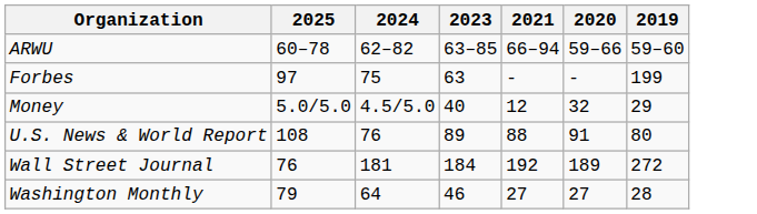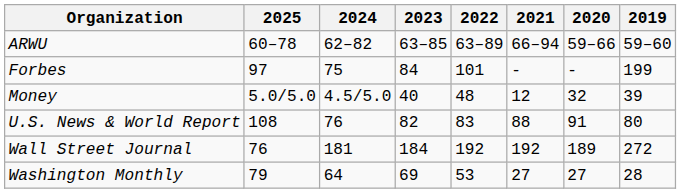 <table class="wikitable sortable">
 <tr>
 <th>Organization</th>
 <th>2025</th>
 <th>2024</th>
 <th>2023</th>
+<th>2022</th>
 <th>2021</th>
 <th>2020</th>
 <th>2019</th>
 </tr>
 <tr>
 <td><em>ARWU</em></td>
 <td>60–78</td>
 <td>62–82</td>
 <td>63–85</td>
+<td>63–89</td>
 <td>66–94</td>
 <td>59–66</td>
 <td>59–60</td>
 </tr>
 <tr>
 <td><em>Forbes</em></td>
 <td>97</td>
 <td>75</td>
-<td>63</td>
+<td>84</td>
+<td>101</td>
 <td>-</td>
 <td>-</td>
 <td>199</td>
 </tr>
 <tr>
 <td><em>Money</em></td>
 <td>5.0/5.0</td>
 <td>4.5/5.0</td>
 <td>40</td>
+<td>48</td>
 <td>12</td>
 <td>32</td>
-<td>29</td>
+<td>39</td>
 </tr>
 <tr>
 <td><em>U.S. News & World Report</em></td>
 <td>108</td>
 <td>76</td>
-<td>89</td>
+<td>82</td>
+<td>83</td>
 <td>88</td>
 <td>91</td>
 <td>80</td>
 </tr>
 <tr>
 <td><em>Wall Street Journal</em></td>
 <td>76</td>
 <td>181</td>
 <td>184</td>
 <td>192</td>
+<td>192</td>
 <td>189</td>
 <td>272</td>
 </tr>
 <tr>
 <td><em>Washington Monthly</em></td>
 <td>79</td>
 <td>64</td>
-<td>46</td>
+<td>69</td>
+<td>53</td>
 <td>27</td>
 <td>27</td>
 <td>28</td>
 </tr>
 </table>
